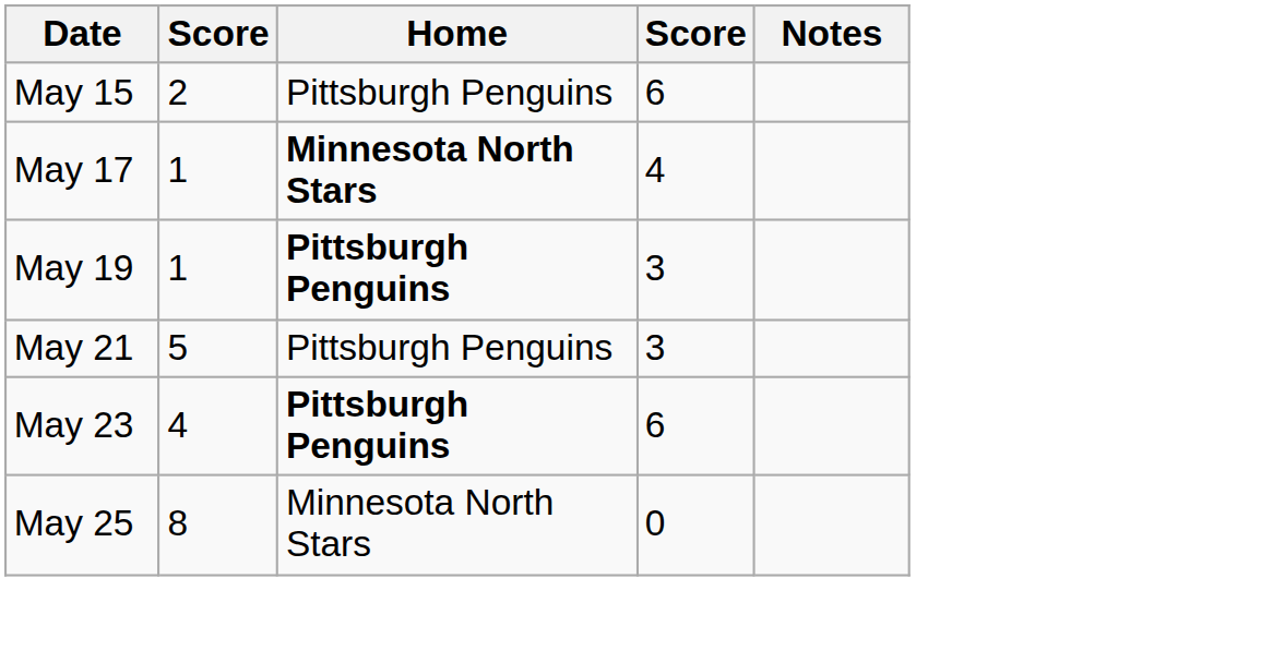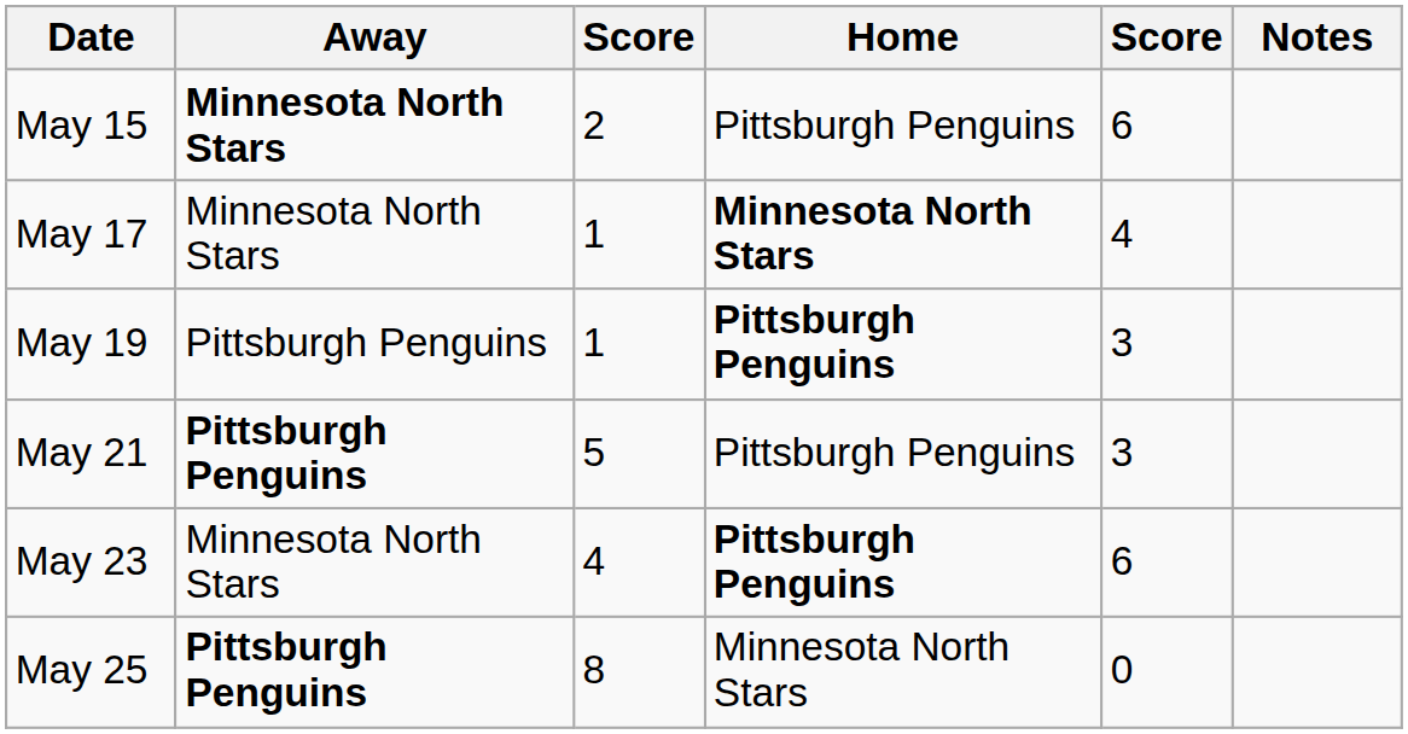 <table class="wikitable">
 <tr>
 <th bgcolor="#DDDDFF" width="60">Date</th>
+<th bgcolor="#DDDDFF" width="150">Away</th>
 <th bgcolor="#DDDDFF" width="5">Score</th>
 <th bgcolor="#DDDDFF" width="150">Home</th>
 <th bgcolor="#DDDDFF" width="5">Score</th>
 <th bgcolor="#DDDDFF" width="60">Notes</th>
 </tr>
 <tr>
 <td>May 15</td>
+<td><strong>Minnesota North Stars</strong></td>
 <td>2</td>
 <td>Pittsburgh Penguins</td>
 <td>6</td>
 <td></td>
 </tr>
 <tr>
 <td>May 17</td>
+<td>Minnesota North Stars</td>
 <td>1</td>
 <td><strong>Minnesota North Stars</strong></td>
 <td>4</td>
 <td></td>
 </tr>
 <tr>
 <td>May 19</td>
+<td>Pittsburgh Penguins</td>
 <td>1</td>
 <td><strong>Pittsburgh Penguins</strong></td>
 <td>3</td>
 <td></td>
 </tr>
 <tr>
 <td>May 21</td>
+<td><strong>Pittsburgh Penguins</strong></td>
 <td>5</td>
 <td>Pittsburgh Penguins</td>
 <td>3</td>
 <td></td>
 </tr>
 <tr>
 <td>May 23</td>
+<td>Minnesota North Stars</td>
 <td>4</td>
 <td><strong>Pittsburgh Penguins</strong></td>
 <td>6</td>
 <td></td>
 </tr>
 <tr>
 <td>May 25</td>
+<td><strong>Pittsburgh Penguins</strong></td>
 <td>8</td>
 <td>Minnesota North Stars</td>
 <td>0</td>
 <td></td>
 </tr>
 </table>
